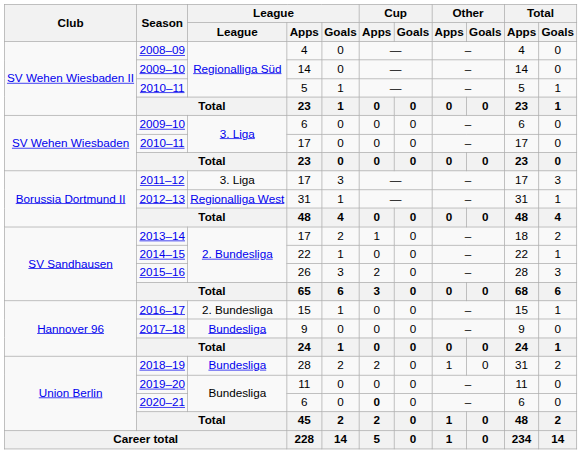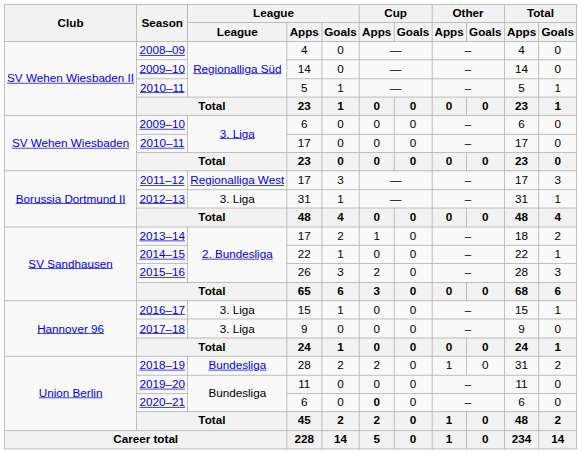 <table class="wikitable" style="text-align:center">
 <tr>
 <th rowspan="2">Club</th>
 <th rowspan="2">Season</th>
 <th colspan="3">League</th>
 <th colspan="2">Cup</th>
 <th colspan="2">Other</th>
 <th colspan="2">Total</th>
 </tr>
 <tr>
 <th>League</th>
 <th>Apps</th>
 <th>Goals</th>
 <th>Apps</th>
 <th>Goals</th>
 <th>Apps</th>
 <th>Goals</th>
 <th>Apps</th>
 <th>Goals</th>
 </tr>
 <tr>
 <td rowspan="4"><a href='#'>SV Wehen Wiesbaden II</a></td>
 <td><a href='#'>2008–09</a></td>
 <td rowspan="3"><a href='#'>Regionalliga Süd</a></td>
 <td>4</td>
 <td>0</td>
 <td colspan="2">—</td>
 <td colspan="2">–</td>
 <td>4</td>
 <td>0</td>
 </tr>
 <tr>
 <td><a href='#'>2009–10</a></td>
 <td>14</td>
 <td>0</td>
 <td colspan="2">—</td>
 <td colspan="2">–</td>
 <td>14</td>
 <td>0</td>
 </tr>
 <tr>
 <td><a href='#'>2010–11</a></td>
 <td>5</td>
 <td>1</td>
 <td colspan="2">—</td>
 <td colspan="2">–</td>
 <td>5</td>
 <td>1</td>
 </tr>
 <tr>
 <th colspan="2">Total</th>
 <th>23</th>
 <th>1</th>
 <th>0</th>
 <th>0</th>
 <th>0</th>
 <th>0</th>
 <th>23</th>
 <th>1</th>
 </tr>
 <tr>
 <td rowspan="3"><a href='#'>SV Wehen Wiesbaden</a></td>
 <td><a href='#'>2009–10</a></td>
 <td rowspan="2"><a href='#'>3. Liga</a></td>
 <td>6</td>
 <td>0</td>
 <td>0</td>
 <td>0</td>
 <td colspan="2">–</td>
 <td>6</td>
 <td>0</td>
 </tr>
 <tr>
 <td><a href='#'>2010–11</a></td>
 <td>17</td>
 <td>0</td>
 <td>0</td>
 <td>0</td>
 <td colspan="2">–</td>
 <td>17</td>
 <td>0</td>
 </tr>
 <tr>
 <th colspan="2">Total</th>
 <th>23</th>
 <th>0</th>
 <th>0</th>
 <th>0</th>
 <th>0</th>
 <th>0</th>
 <th>23</th>
 <th>0</th>
 </tr>
 <tr>
 <td rowspan="3"><a href='#'>Borussia Dortmund II</a></td>
 <td><a href='#'>2011–12</a></td>
-<td>3. Liga</td>
+<td><a href='#'>Regionalliga West</a></td>
 <td>17</td>
 <td>3</td>
 <td colspan="2">—</td>
 <td colspan="2">–</td>
 <td>17</td>
 <td>3</td>
 </tr>
 <tr>
 <td><a href='#'>2012–13</a></td>
-<td><a href='#'>Regionalliga West</a></td>
+<td>3. Liga</td>
 <td>31</td>
 <td>1</td>
 <td colspan="2">—</td>
 <td colspan="2">–</td>
 <td>31</td>
 <td>1</td>
 </tr>
 <tr>
 <th colspan="2">Total</th>
 <th>48</th>
 <th>4</th>
 <th>0</th>
 <th>0</th>
 <th>0</th>
 <th>0</th>
 <th>48</th>
 <th>4</th>
 </tr>
 <tr>
 <td rowspan="4"><a href='#'>SV Sandhausen</a></td>
 <td><a href='#'>2013–14</a></td>
 <td rowspan="3"><a href='#'>2. Bundesliga</a></td>
 <td>17</td>
 <td>2</td>
 <td>1</td>
 <td>0</td>
 <td colspan="2">–</td>
 <td>18</td>
 <td>2</td>
 </tr>
 <tr>
 <td><a href='#'>2014–15</a></td>
 <td>22</td>
 <td>1</td>
 <td>0</td>
 <td>0</td>
 <td colspan="2">–</td>
 <td>22</td>
 <td>1</td>
 </tr>
 <tr>
 <td><a href='#'>2015–16</a></td>
 <td>26</td>
 <td>3</td>
 <td>2</td>
 <td>0</td>
 <td colspan="2">–</td>
 <td>28</td>
 <td>3</td>
 </tr>
 <tr>
 <th colspan="2">Total</th>
 <th>65</th>
 <th>6</th>
 <th>3</th>
 <th>0</th>
 <th>0</th>
 <th>0</th>
 <th>68</th>
 <th>6</th>
 </tr>
 <tr>
 <td rowspan="3"><a href='#'>Hannover 96</a></td>
 <td><a href='#'>2016–17</a></td>
-<td>2. Bundesliga</td>
+<td>3. Liga</td>
 <td>15</td>
 <td>1</td>
 <td>0</td>
 <td>0</td>
 <td colspan="2">–</td>
 <td>15</td>
 <td>1</td>
 </tr>
 <tr>
 <td><a href='#'>2017–18</a></td>
-<td><a href='#'>Bundesliga</a></td>
+<td>3. Liga</td>
 <td>9</td>
 <td>0</td>
 <td>0</td>
 <td>0</td>
 <td colspan="2">–</td>
 <td>9</td>
 <td>0</td>
 </tr>
 <tr>
 <th colspan="2">Total</th>
 <th>24</th>
 <th>1</th>
 <th>0</th>
 <th>0</th>
 <th>0</th>
 <th>0</th>
 <th>24</th>
 <th>1</th>
 </tr>
 <tr>
 <td rowspan="4"><a href='#'>Union Berlin</a></td>
 <td><a href='#'>2018–19</a></td>
 <td><a href='#'>Bundesliga</a></td>
 <td>28</td>
 <td>2</td>
 <td>2</td>
 <td>0</td>
 <td>1</td>
 <td>0</td>
 <td>31</td>
 <td>2</td>
 </tr>
 <tr>
 <td><a href='#'>2019–20</a></td>
 <td rowspan="2">Bundesliga</td>
 <td>11</td>
 <td>0</td>
 <td>0</td>
 <td>0</td>
 <td colspan="2">–</td>
 <td>11</td>
 <td>0</td>
 </tr>
 <tr>
 <td><a href='#'>2020–21</a></td>
 <td>6</td>
 <td>0</td>
 <td><strong>0</strong></td>
 <td>0</td>
 <td colspan="2">–</td>
 <td>6</td>
 <td>0</td>
 </tr>
 <tr>
 <th colspan="2">Total</th>
 <th>45</th>
 <th>2</th>
 <th>2</th>
 <th>0</th>
 <th>1</th>
 <th>0</th>
 <th>48</th>
 <th>2</th>
 </tr>
 <tr>
 <th colspan="3">Career total</th>
 <th>228</th>
 <th>14</th>
 <th>5</th>
 <th>0</th>
 <th>1</th>
 <th>0</th>
 <th>234</th>
 <th>14</th>
 </tr>
 </table>
